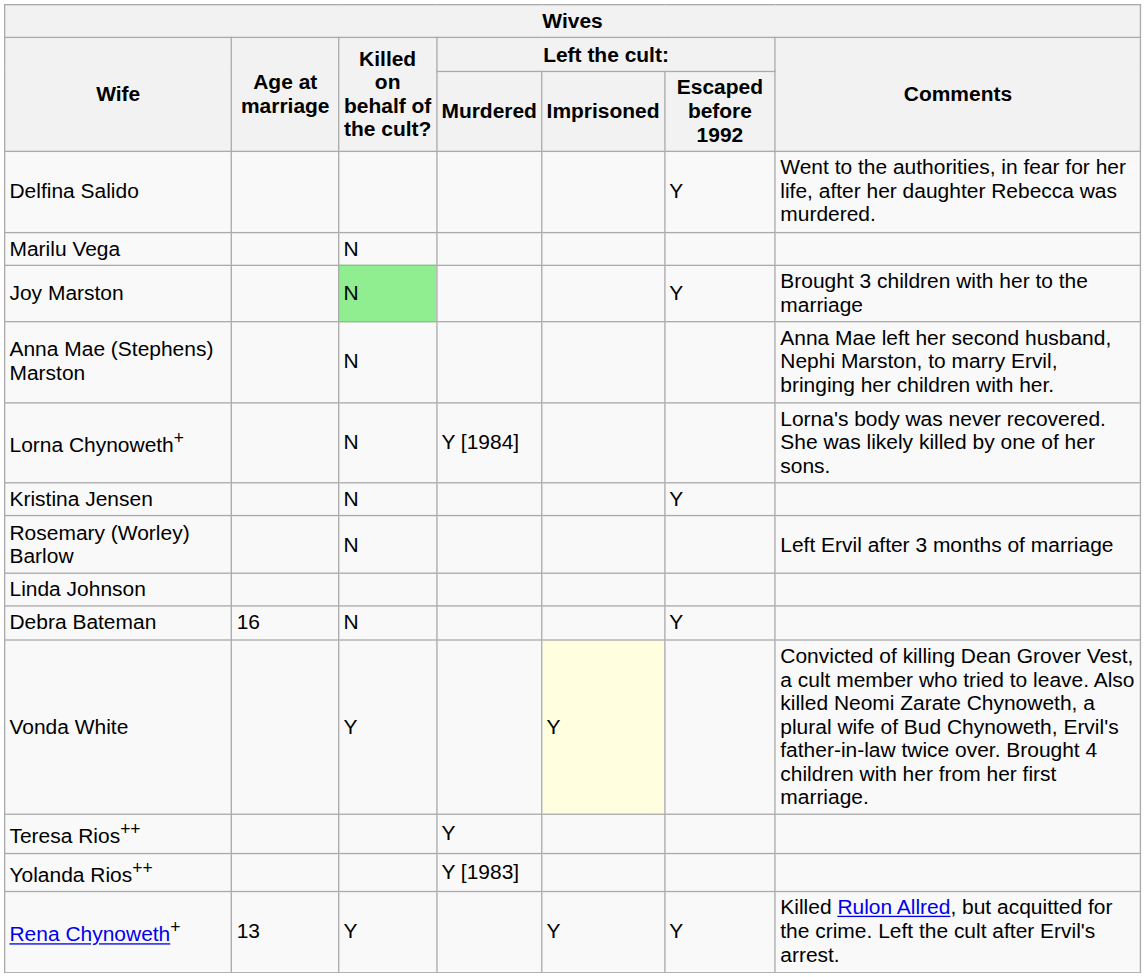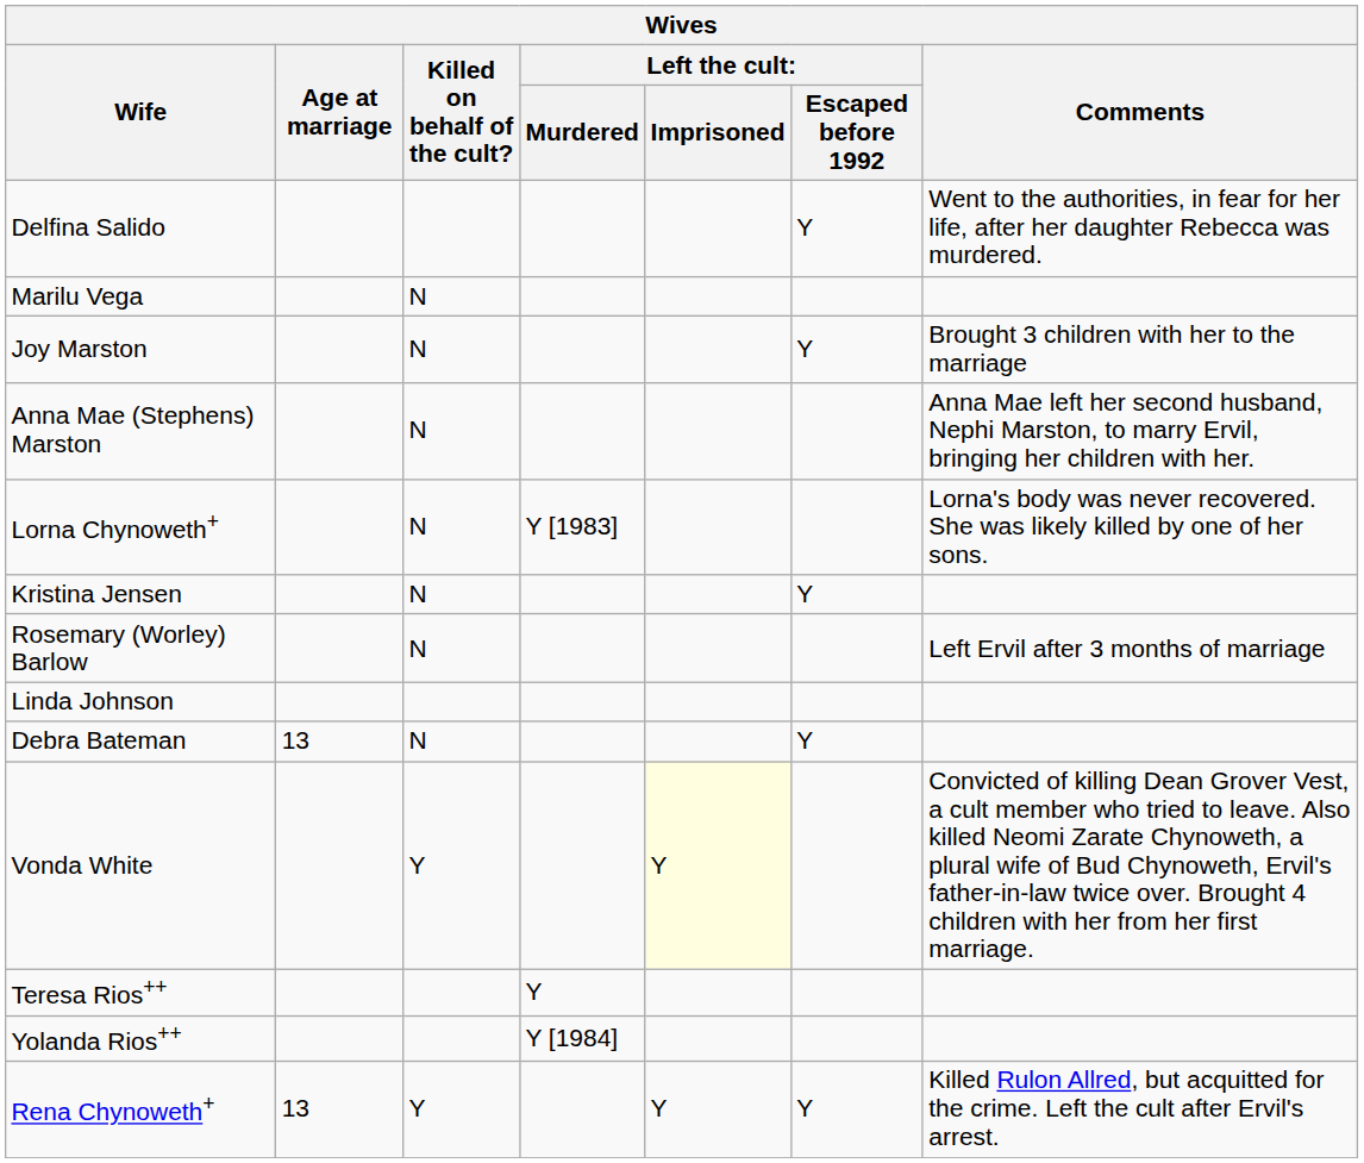 <table class=wikitable>
 <tr>
 <th colspan="7" valign="center">Wives</th>
 </tr>
 <tr>
 <th rowspan="2"  width="20%">Wife</th>
 <th rowspan="2">Age at marriage</th>
 <th rowspan="2">Killed on behalf of the cult?</th>
 <th colspan="3">Left the cult:</th>
 <th rowspan="2">Comments</th>
 </tr>
 <tr>
 <th>Murdered</th>
 <th>Imprisoned</th>
 <th>Escaped before 1992</th>
 </tr>
 <tr>
 <td>Delfina Salido</td>
 <td></td>
 <td></td>
 <td></td>
 <td></td>
 <td>Y</td>
 <td>Went to the authorities, in fear for her life, after her daughter Rebecca was murdered.</td>
 </tr>
 <tr>
 <td>Marilu Vega</td>
 <td></td>
 <td>N</td>
 <td></td>
 <td></td>
 <td></td>
 <td></td>
 </tr>
 <tr>
 <td>Joy Marston</td>
 <td></td>
-<td style="background: lightgreen;">N</td>
+<td>N</td>
 <td></td>
 <td></td>
 <td>Y</td>
 <td>Brought 3 children with her to the marriage</td>
 </tr>
 <tr>
 <td>Anna Mae (Stephens) Marston</td>
 <td></td>
 <td>N</td>
 <td></td>
 <td></td>
 <td></td>
 <td>Anna Mae left her second husband, Nephi Marston, to marry Ervil, bringing her children with her.</td>
 </tr>
 <tr>
 <td>Lorna Chynoweth<sup>+</sup></td>
 <td></td>
 <td>N</td>
-<td>Y [1984]</td>
+<td>Y [1983]</td>
 <td></td>
 <td></td>
 <td>Lorna's body was never recovered. She was likely killed by one of her sons.</td>
 </tr>
 <tr>
 <td>Kristina Jensen</td>
 <td></td>
 <td>N</td>
 <td></td>
 <td></td>
 <td>Y</td>
 <td></td>
 </tr>
 <tr>
 <td>Rosemary (Worley) Barlow</td>
 <td></td>
 <td>N</td>
 <td></td>
 <td></td>
 <td></td>
 <td>Left Ervil after 3 months of marriage</td>
 </tr>
 <tr>
 <td>Linda Johnson</td>
 <td></td>
 <td></td>
 <td></td>
 <td></td>
 <td></td>
 </tr>
 <tr>
 <td>Debra Bateman</td>
-<td>16</td>
+<td>13</td>
 <td>N</td>
 <td></td>
 <td></td>
 <td>Y</td>
 <td></td>
 </tr>
 <tr>
 <td>Vonda White</td>
 <td></td>
 <td>Y</td>
 <td></td>
 <td style="background: lightyellow;">Y</td>
 <td></td>
 <td>Convicted of killing Dean Grover Vest, a cult member who tried to leave. Also killed Neomi Zarate Chynoweth, a plural wife of Bud Chynoweth, Ervil's father-in-law twice over. Brought 4 children with her from her first marriage.</td>
 </tr>
 <tr>
 <td>Teresa Rios<sup>++</sup></td>
 <td></td>
 <td></td>
 <td>Y</td>
 <td></td>
 <td></td>
 <td></td>
 </tr>
 <tr>
 <td>Yolanda Rios<sup>++</sup></td>
 <td></td>
 <td></td>
-<td>Y [1983]</td>
+<td>Y [1984]</td>
 <td></td>
 <td></td>
 <td></td>
 </tr>
 <tr>
 <td><a href='#'>Rena Chynoweth</a><sup>+</sup></td>
 <td>13</td>
 <td>Y</td>
 <td></td>
 <td>Y</td>
 <td>Y</td>
 <td>Killed <a href='#'>Rulon Allred</a>, but acquitted for the crime. Left the cult after Ervil's arrest.</td>
 </tr>
 </table>
